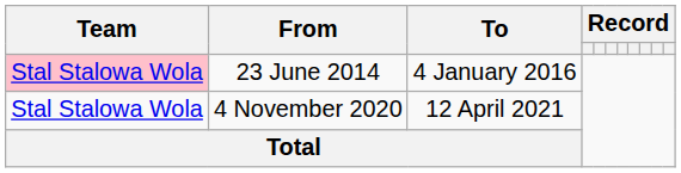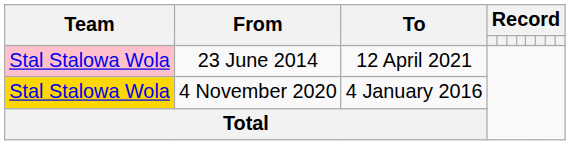 <table class="wikitable" style="text-align: center">
 <tr>
 <th rowspan="2">Team</th>
 <th rowspan="2">From</th>
 <th rowspan="2">To</th>
 <th colspan="9">Record</th>
 </tr>
 <tr>
 <th></th>
 <th></th>
 <th></th>
 <th></th>
 <th></th>
 <th></th>
 <th></th>
 <th></th>
 </tr>
 <tr>
 <td align="center" style="background: pink;"> <a href='#'>Stal Stalowa Wola</a></td>
 <td align="center">23 June 2014</td>
-<td align="center">4 January 2016<br></td>
+<td align="center">12 April 2021<br></td>
 </tr>
 <tr>
-<td align="center"> <a href='#'>Stal Stalowa Wola</a></td>
+<td align="center" style="background: gold;"> <a href='#'>Stal Stalowa Wola</a></td>
 <td align="center">4 November 2020</td>
-<td align="center">12 April 2021<br></td>
+<td align="center">4 January 2016<br></td>
 </tr>
 <tr>
 <th colspan="3">Total<br></th>
 </tr>
 </table>
